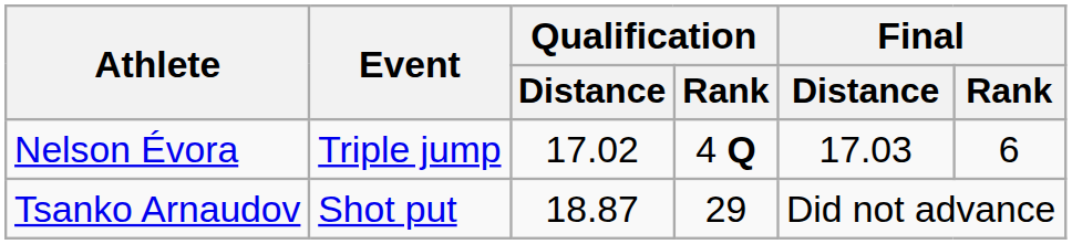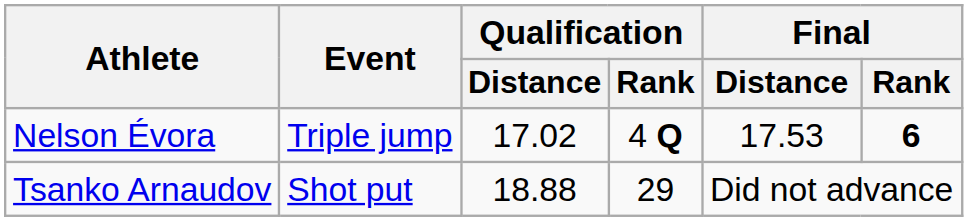 <table class="wikitable" style="font-size:90%">
 <tr>
 <th rowspan="2">Athlete</th>
 <th rowspan="2">Event</th>
 <th colspan="2">Qualification</th>
 <th colspan="2">Final</th>
 </tr>
 <tr style="font-size:95%">
 <th>Distance</th>
 <th>Rank</th>
 <th>Distance</th>
 <th>Rank</th>
 </tr>
 <tr align=center>
 <td align=left><a href='#'>Nelson Évora</a></td>
 <td align=left><a href='#'>Triple jump</a></td>
 <td>17.02</td>
 <td>4 <strong>Q</strong></td>
-<td>17.03</td>
-<td>6</td>
+<td>17.53</td>
+<td><strong>6</strong></td>
 </tr>
 <tr align=center>
 <td align=left><a href='#'>Tsanko Arnaudov</a></td>
 <td align=left><a href='#'>Shot put</a></td>
-<td>18.87</td>
+<td>18.88</td>
 <td>29</td>
 <td colspan=2>Did not advance</td>
 </tr>
 </table>
